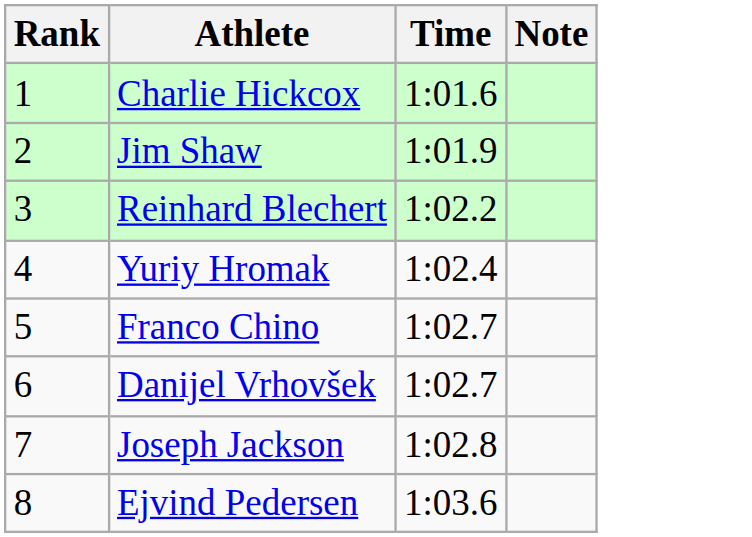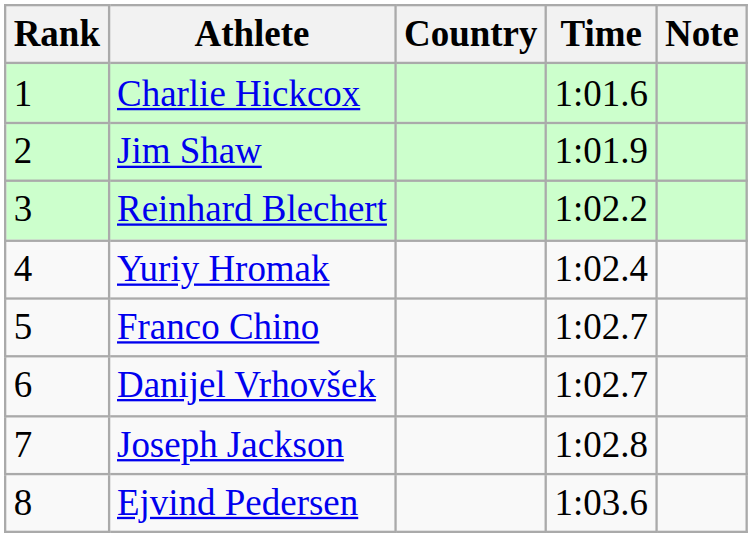 <table class="wikitable sortable">
 <tr>
 <th>Rank</th>
 <th>Athlete</th>
+<th>Country</th>
 <th>Time</th>
 <th>Note</th>
 </tr>
 <tr bgcolor=#CCFFCC>
 <td>1</td>
 <td><a href='#'>Charlie Hickcox</a></td>
+<td></td>
 <td>1:01.6</td>
 <td></td>
 </tr>
 <tr bgcolor=#CCFFCC>
 <td>2</td>
 <td><a href='#'>Jim Shaw</a></td>
+<td></td>
 <td>1:01.9</td>
 <td></td>
 </tr>
 <tr bgcolor=#CCFFCC>
 <td>3</td>
 <td><a href='#'>Reinhard Blechert</a></td>
+<td></td>
 <td>1:02.2</td>
 <td></td>
 </tr>
 <tr>
 <td>4</td>
 <td><a href='#'>Yuriy Hromak</a></td>
+<td></td>
 <td>1:02.4</td>
 <td></td>
 </tr>
 <tr>
 <td>5</td>
 <td><a href='#'>Franco Chino</a></td>
+<td></td>
 <td>1:02.7</td>
 <td></td>
 </tr>
 <tr>
 <td>6</td>
 <td><a href='#'>Danijel Vrhovšek</a></td>
+<td></td>
 <td>1:02.7</td>
 <td></td>
 </tr>
 <tr>
 <td>7</td>
 <td><a href='#'>Joseph Jackson</a></td>
+<td></td>
 <td>1:02.8</td>
 <td></td>
 </tr>
 <tr>
 <td>8</td>
 <td><a href='#'>Ejvind Pedersen</a></td>
+<td></td>
 <td>1:03.6</td>
 <td></td>
 </tr>
 </table>
